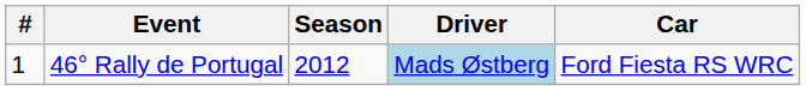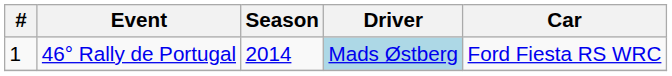 <table class="wikitable">
 <tr>
 <th> # </th>
 <th>Event</th>
 <th>Season</th>
 <th>Driver</th>
 <th>Car</th>
 </tr>
 <tr>
 <td>1</td>
 <td> <a href='#'>46° Rally de Portugal</a></td>
-<td><a href='#'>2012</a></td>
+<td><a href='#'>2014</a></td>
 <td style="background: lightblue;"> <a href='#'>Mads Østberg</a></td>
 <td><a href='#'>Ford Fiesta RS WRC</a></td>
 </tr>
 <tr>
 </tr>
 </table>
